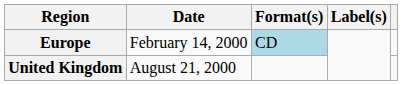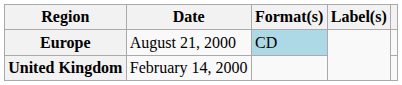 <table class="wikitable plainrowheaders">
 <tr>
 <th scope="col">Region</th>
 <th scope="col">Date</th>
 <th scope="col">Format(s)</th>
 <th scope="col">Label(s)</th>
 <th scope="col"></th>
 </tr>
 <tr>
 <th scope="row">Europe</th>
-<td>February 14, 2000</td>
+<td>August 21, 2000</td>
 <td style="background: lightblue;">CD</td>
 <td rowspan="2"></td>
 <td></td>
 </tr>
 <tr>
 <th scope="row">United Kingdom</th>
-<td>August 21, 2000</td>
+<td>February 14, 2000</td>
 <td></td>
 <td></td>
 </tr>
 </table>
